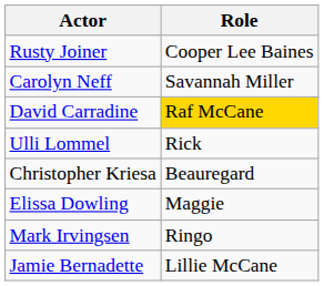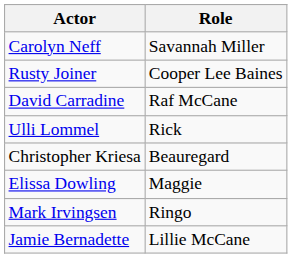 <table class="wikitable">
 <tr>
 <th>Actor</th>
 <th>Role</th>
 </tr>
 <tr>
+<td><a href='#'>Carolyn Neff</a></td>
+<td>Savannah Miller</td>
+</tr>
+<tr>
 <td><a href='#'>Rusty Joiner</a></td>
 <td>Cooper Lee Baines</td>
 </tr>
 <tr>
-<td><a href='#'>Carolyn Neff</a></td>
-<td>Savannah Miller</td>
-</tr>
-<tr>
 <td><a href='#'>David Carradine</a></td>
-<td style="background: gold;">Raf McCane</td>
+<td>Raf McCane</td>
 </tr>
 <tr>
 <td><a href='#'>Ulli Lommel</a></td>
 <td>Rick</td>
 </tr>
 <tr>
 <td>Christopher Kriesa</td>
 <td>Beauregard</td>
 </tr>
 <tr>
 <td><a href='#'>Elissa Dowling</a></td>
 <td>Maggie</td>
 </tr>
 <tr>
 <td><a href='#'>Mark Irvingsen</a></td>
 <td>Ringo</td>
 </tr>
 <tr>
 <td><a href='#'>Jamie Bernadette</a></td>
 <td>Lillie McCane</td>
 </tr>
 </table>
